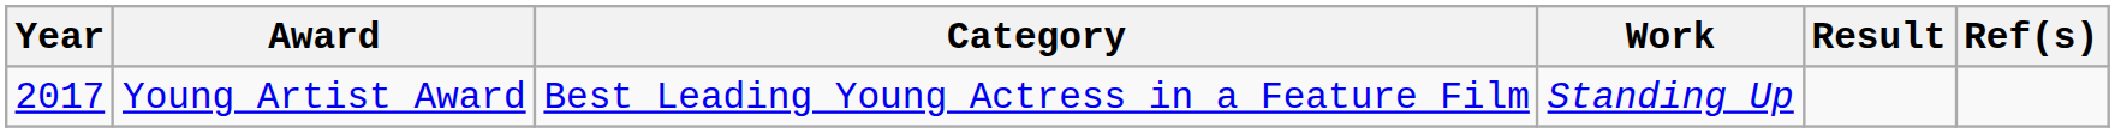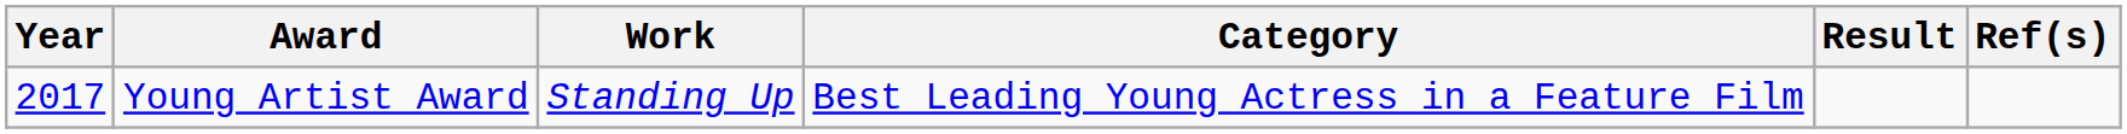 <table class="wikitable">
 <tr>
 <th>Year</th>
 <th>Award</th>
+<th>Work</th>
 <th>Category</th>
-<th>Work</th>
 <th>Result</th>
 <th>Ref(s)</th>
 </tr>
 <tr>
 <td><a href='#'>2017</a></td>
 <td><a href='#'>Young Artist Award</a></td>
+<td><em><a href='#'>Standing Up</a></em></td>
 <td><a href='#'>Best Leading Young Actress in a Feature Film</a></td>
-<td><em><a href='#'>Standing Up</a></em></td>
 <td></td>
 <td></td>
 </tr>
 </table>
